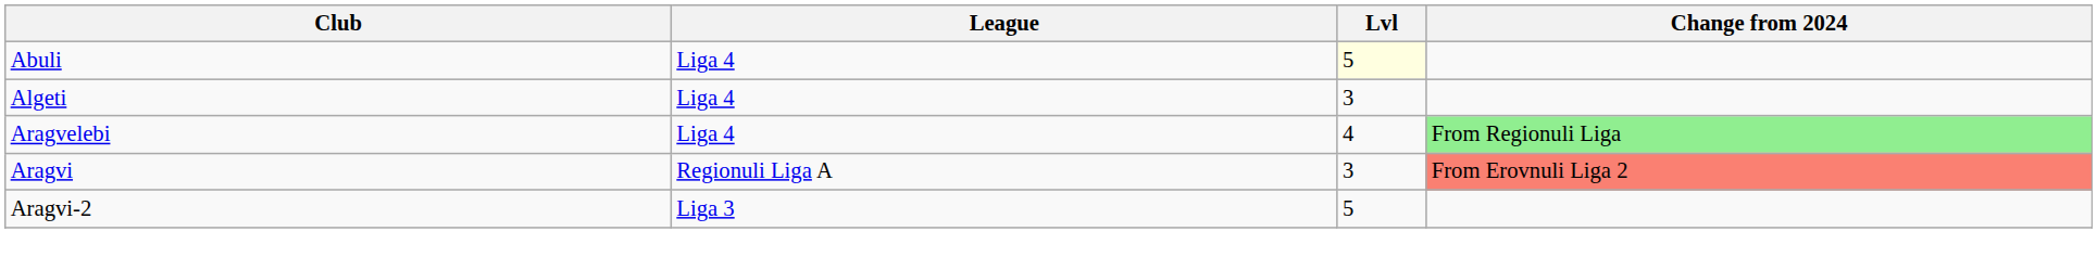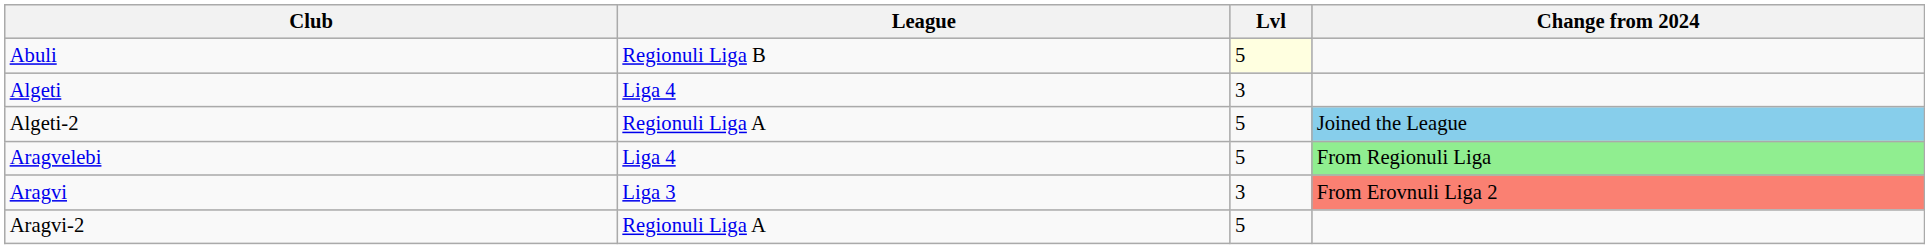 <table class="wikitable sortable" width=100% style="font-size:85%">
 <tr>
 <th width=10%>Club</th>
 <th width=10%>League</th>
 <th width=1%>Lvl</th>
 <th width=10%>Change from 2024</th>
 </tr>
 <tr>
 <td><a href='#'>Abuli</a></td>
-<td><a href='#'>Liga 4</a></td>
+<td><a href='#'>Regionuli Liga</a> B</td>
 <td style="background: lightyellow;">5</td>
 <td></td>
 </tr>
 <tr>
 <td><a href='#'>Algeti</a></td>
 <td><a href='#'>Liga 4</a></td>
 <td>3</td>
 <td></td>
 </tr>
 <tr>
+<td>Algeti-2</td>
+<td><a href='#'>Regionuli Liga</a> A</td>
+<td>5</td>
+<td style="background:skyblue">Joined the League</td>
+</tr>
+<tr>
 <td><a href='#'>Aragvelebi</a></td>
 <td><a href='#'>Liga 4</a></td>
-<td>4</td>
+<td>5</td>
 <td style="background:lightgreen">From Regionuli Liga</td>
 </tr>
 <tr>
 <td><a href='#'>Aragvi</a></td>
-<td><a href='#'>Regionuli Liga</a> A</td>
+<td><a href='#'>Liga 3</a></td>
 <td>3</td>
 <td style="background:salmon">From Erovnuli Liga 2</td>
 </tr>
 <tr>
 <td>Aragvi-2</td>
-<td><a href='#'>Liga 3</a></td>
+<td><a href='#'>Regionuli Liga</a> A</td>
 <td>5</td>
 <td></td>
 </tr>
 </table>
